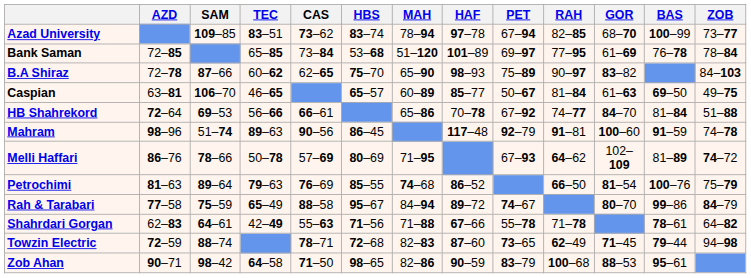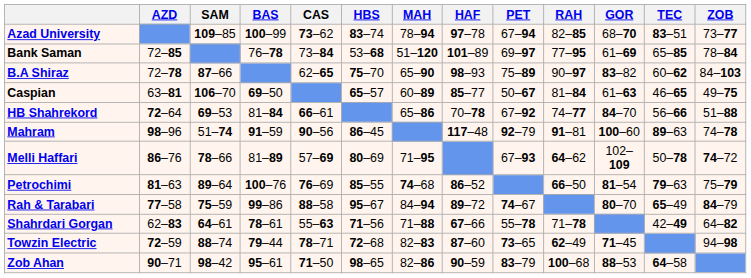 <table cellspacing="0" cellpadding="3" style="background-color: #fff5ee; font-size: 90%; text-align: center" class="wikitable">
 <tr>
 <th width=150></th>
 <th width=52><a href='#'>AZD</a></th>
 <th width=52>SAM</th>
-<th width=52><a href='#'>TEC</a></th>
+<th width=52><a href='#'>BAS</a></th>
 <th width=52>CAS</th>
 <th width=52><a href='#'>HBS</a></th>
 <th width=52><a href='#'>MAH</a></th>
 <th width=52><a href='#'>HAF</a></th>
 <th width=52><a href='#'>PET</a></th>
 <th width=52><a href='#'>RAH</a></th>
 <th width=52><a href='#'>GOR</a></th>
-<th width=52><a href='#'>BAS</a></th>
+<th width=52><a href='#'>TEC</a></th>
 <th width=52><a href='#'>ZOB</a></th>
 </tr>
 <tr>
 <td align=left><strong><a href='#'>Azad University</a></strong></td>
 <td bgcolor="#6495ed"></td>
 <td><strong>109</strong>–85</td>
-<td><strong>83</strong>–51</td>
+<td><strong>100</strong>–99</td>
 <td><strong>73</strong>–62</td>
 <td><strong>83</strong>–74</td>
 <td>78–<strong>94</strong></td>
 <td><strong>97</strong>–78</td>
 <td>67–<strong>94</strong></td>
 <td>82–<strong>85</strong></td>
 <td>68–<strong>70</strong></td>
-<td><strong>100</strong>–99</td>
+<td><strong>83</strong>–51</td>
 <td>73–<strong>77</strong></td>
 </tr>
 <tr>
 <td align=left><strong>Bank Saman</strong></td>
 <td>72–<strong>85</strong></td>
 <td bgcolor="#6495ed"></td>
-<td>65–<strong>85</strong></td>
+<td>76–<strong>78</strong></td>
 <td>73–<strong>84</strong></td>
 <td>53–<strong>68</strong></td>
 <td>51–<strong>120</strong></td>
 <td><strong>101</strong>–89</td>
 <td>69–<strong>97</strong></td>
 <td>77–<strong>95</strong></td>
 <td>61–<strong>69</strong></td>
-<td>76–<strong>78</strong></td>
+<td>65–<strong>85</strong></td>
 <td>78–<strong>84</strong></td>
 </tr>
 <tr>
 <td align=left><strong><a href='#'>B.A Shiraz</a></strong></td>
 <td>72–<strong>78</strong></td>
 <td><strong>87</strong>–66</td>
-<td>60–<strong>62</strong></td>
+<td bgcolor="#6495ed"></td>
 <td>62–<strong>65</strong></td>
 <td><strong>75</strong>–70</td>
 <td>65–<strong>90</strong></td>
 <td><strong>98</strong>–93</td>
 <td>75–<strong>89</strong></td>
 <td>90–<strong>97</strong></td>
 <td><strong>83</strong>–82</td>
-<td bgcolor="#6495ed"></td>
+<td>60–<strong>62</strong></td>
 <td>84–<strong>103</strong></td>
 </tr>
 <tr>
 <td align=left><strong>Caspian</strong></td>
 <td>63–<strong>81</strong></td>
 <td><strong>106</strong>–70</td>
-<td>46–<strong>65</strong></td>
+<td><strong>69</strong>–50</td>
 <td bgcolor="#6495ed"></td>
 <td><strong>65</strong>–57</td>
 <td>60–<strong>89</strong></td>
 <td><strong>85</strong>–77</td>
 <td>50–<strong>67</strong></td>
 <td>81–<strong>84</strong></td>
 <td>61–<strong>63</strong></td>
-<td><strong>69</strong>–50</td>
+<td>46–<strong>65</strong></td>
 <td>49–<strong>75</strong></td>
 </tr>
 <tr>
 <td align=left><strong><a href='#'>HB Shahrekord</a></strong></td>
 <td><strong>72</strong>–64</td>
 <td><strong>69</strong>–53</td>
-<td>56–<strong>66</strong></td>
+<td>81–<strong>84</strong></td>
 <td><strong>66</strong>–61</td>
 <td bgcolor="#6495ed"></td>
 <td>65–<strong>86</strong></td>
 <td>70–<strong>78</strong></td>
 <td>67–<strong>92</strong></td>
 <td>74–<strong>77</strong></td>
 <td><strong>84</strong>–70</td>
-<td>81–<strong>84</strong></td>
+<td>56–<strong>66</strong></td>
 <td>51–<strong>88</strong></td>
 </tr>
 <tr>
 <td align=left><strong><a href='#'>Mahram</a></strong></td>
 <td><strong>98</strong>–96</td>
 <td>51–<strong>74</strong></td>
-<td><strong>89</strong>–63</td>
+<td><strong>91</strong>–59</td>
 <td><strong>90</strong>–56</td>
 <td><strong>86</strong>–45</td>
 <td bgcolor="#6495ed"></td>
 <td><strong>117</strong>–48</td>
 <td><strong>92</strong>–79</td>
 <td><strong>91</strong>–81</td>
 <td><strong>100</strong>–60</td>
-<td><strong>91</strong>–59</td>
+<td><strong>89</strong>–63</td>
 <td>74–<strong>78</strong></td>
 </tr>
 <tr>
 <td align=left><strong><a href='#'>Melli Haffari</a></strong></td>
 <td><strong>86</strong>–76</td>
 <td><strong>78</strong>–66</td>
-<td>50–<strong>78</strong></td>
+<td>81–<strong>89</strong></td>
 <td>57–<strong>69</strong></td>
 <td><strong>80</strong>–69</td>
 <td>71–<strong>95</strong></td>
 <td bgcolor="#6495ed"></td>
 <td>67–<strong>93</strong></td>
 <td><strong>64</strong>–62</td>
 <td>102–<strong>109</strong></td>
-<td>81–<strong>89</strong></td>
+<td>50–<strong>78</strong></td>
 <td><strong>74</strong>–72</td>
 </tr>
 <tr>
 <td align=left><strong><a href='#'>Petrochimi</a></strong></td>
 <td><strong>81</strong>–63</td>
 <td><strong>89</strong>–64</td>
-<td><strong>79</strong>–63</td>
+<td><strong>100</strong>–76</td>
 <td><strong>76</strong>–69</td>
 <td><strong>85</strong>–55</td>
 <td><strong>74</strong>–68</td>
 <td><strong>86</strong>–52</td>
 <td bgcolor="#6495ed"></td>
 <td><strong>66</strong>–50</td>
 <td><strong>81</strong>–54</td>
-<td><strong>100</strong>–76</td>
+<td><strong>79</strong>–63</td>
 <td>75–<strong>79</strong></td>
 </tr>
 <tr>
 <td align=left><strong><a href='#'>Rah & Tarabari</a></strong></td>
 <td><strong>77</strong>–58</td>
 <td><strong>75</strong>–59</td>
-<td><strong>65</strong>–49</td>
+<td><strong>99</strong>–86</td>
 <td><strong>88</strong>–58</td>
 <td><strong>95</strong>–67</td>
 <td>84–<strong>94</strong></td>
 <td><strong>89</strong>–72</td>
 <td><strong>74</strong>–67</td>
 <td bgcolor="#6495ed"></td>
 <td><strong>80</strong>–70</td>
-<td><strong>99</strong>–86</td>
+<td><strong>65</strong>–49</td>
 <td><strong>84</strong>–79</td>
 </tr>
 <tr>
 <td align=left><strong><a href='#'>Shahrdari Gorgan</a></strong></td>
 <td>62–<strong>83</strong></td>
 <td><strong>64</strong>–61</td>
-<td>42–<strong>49</strong></td>
+<td><strong>78</strong>–61</td>
 <td>55–<strong>63</strong></td>
 <td><strong>71</strong>–56</td>
 <td>71–<strong>88</strong></td>
 <td><strong>67</strong>–66</td>
 <td>55–<strong>78</strong></td>
 <td>71–<strong>78</strong></td>
 <td bgcolor="#6495ed"></td>
-<td><strong>78</strong>–61</td>
+<td>42–<strong>49</strong></td>
 <td>64–<strong>82</strong></td>
 </tr>
 <tr>
 <td align=left><strong><a href='#'>Towzin Electric</a></strong></td>
 <td><strong>72</strong>–59</td>
 <td><strong>88</strong>–74</td>
-<td bgcolor="#6495ed"></td>
+<td><strong>79</strong>–44</td>
 <td><strong>78</strong>–71</td>
 <td><strong>72</strong>–68</td>
 <td>82–<strong>83</strong></td>
 <td><strong>87</strong>–60</td>
 <td><strong>73</strong>–65</td>
 <td><strong>62</strong>–49</td>
 <td><strong>71</strong>–45</td>
-<td><strong>79</strong>–44</td>
+<td bgcolor="#6495ed"></td>
 <td>94–<strong>98</strong></td>
 </tr>
 <tr>
 <td align=left><strong><a href='#'>Zob Ahan</a></strong></td>
 <td><strong>90</strong>–71</td>
 <td><strong>98</strong>–42</td>
-<td><strong>64</strong>–58</td>
+<td><strong>95</strong>–61</td>
 <td><strong>71</strong>–50</td>
 <td><strong>98</strong>–65</td>
 <td>82–<strong>86</strong></td>
 <td><strong>90</strong>–59</td>
 <td><strong>83</strong>–79</td>
 <td><strong>100</strong>–68</td>
 <td><strong>88</strong>–53</td>
-<td><strong>95</strong>–61</td>
+<td><strong>64</strong>–58</td>
 <td bgcolor="#6495ed"></td>
 </tr>
 </table>
